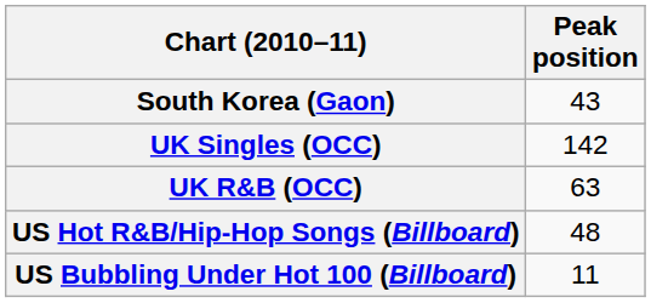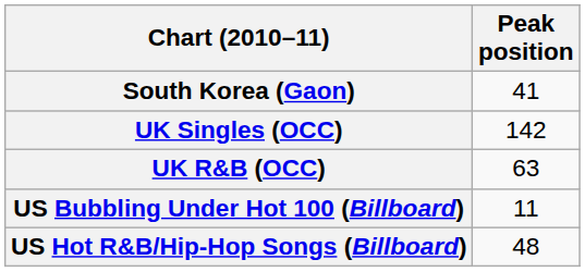 <table class="wikitable sortable plainrowheaders">
 <tr>
 <th scope="col">Chart (2010–11)</th>
 <th scope="col">Peak<br>position</th>
 </tr>
 <tr>
 <th scope="row">South Korea (<a href='#'>Gaon</a>)</th>
-<td align=center>43</td>
+<td align=center>41</td>
 </tr>
 <tr>
 <th scope="row"><a href='#'>UK Singles</a> (<a href='#'>OCC</a>)</th>
 <td align=center>142</td>
 </tr>
 <tr>
 <th scope="row"><a href='#'>UK R&B</a> (<a href='#'>OCC</a>)</th>
 <td align=center>63</td>
 </tr>
 <tr>
+<th scope="row">US <a href='#'>Bubbling Under Hot 100</a> (<em><a href='#'>Billboard</a></em>)</th>
+<td align=center>11</td>
+</tr>
+<tr>
 <th scope="row">US <a href='#'>Hot R&B/Hip-Hop Songs</a> (<em><a href='#'>Billboard</a></em>)</th>
 <td align=center>48</td>
 </tr>
-<tr>
-<th scope="row">US <a href='#'>Bubbling Under Hot 100</a> (<em><a href='#'>Billboard</a></em>)</th>
-<td align=center>11</td>
-</tr>
 </table>
